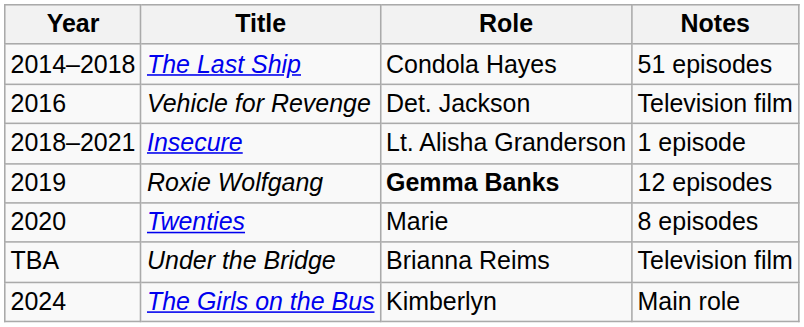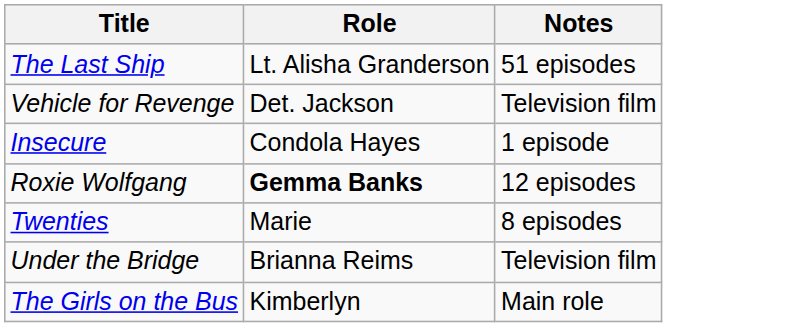 <table class="wikitable sortable">
 <tr>
-<th>Year</th>
 <th>Title</th>
 <th>Role</th>
 <th>Notes</th>
 </tr>
 <tr>
-<td>2014–2018</td>
 <td><a href='#'><em>The Last Ship</em></a></td>
-<td>Condola Hayes</td>
+<td>Lt. Alisha Granderson</td>
 <td>51 episodes</td>
 </tr>
 <tr>
-<td>2016</td>
 <td><em>Vehicle for Revenge</em></td>
 <td>Det. Jackson</td>
 <td>Television film</td>
 </tr>
 <tr>
-<td>2018–2021</td>
 <td><a href='#'><em>Insecure</em></a></td>
-<td>Lt. Alisha Granderson</td>
+<td>Condola Hayes</td>
 <td>1 episode</td>
 </tr>
 <tr>
-<td>2019</td>
 <td><em>Roxie Wolfgang</em></td>
 <td><strong>Gemma Banks</strong></td>
 <td>12 episodes</td>
 </tr>
 <tr>
-<td>2020</td>
 <td><a href='#'><em>Twenties</em></a></td>
 <td>Marie</td>
 <td>8 episodes</td>
 </tr>
 <tr>
-<td>TBA</td>
 <td><em>Under the Bridge</em></td>
 <td>Brianna Reims</td>
 <td>Television film</td>
 </tr>
 <tr>
-<td>2024</td>
 <td><em><a href='#'>The Girls on the Bus</a></em></td>
 <td>Kimberlyn</td>
 <td>Main role</td>
 </tr>
 </table>
